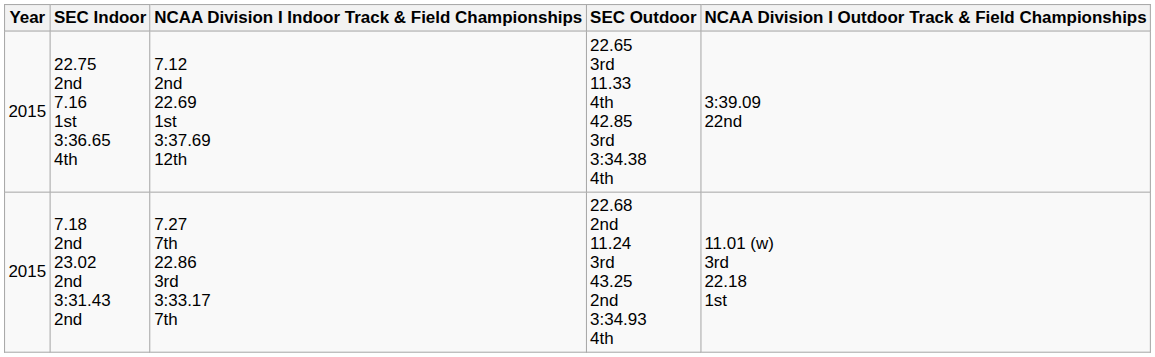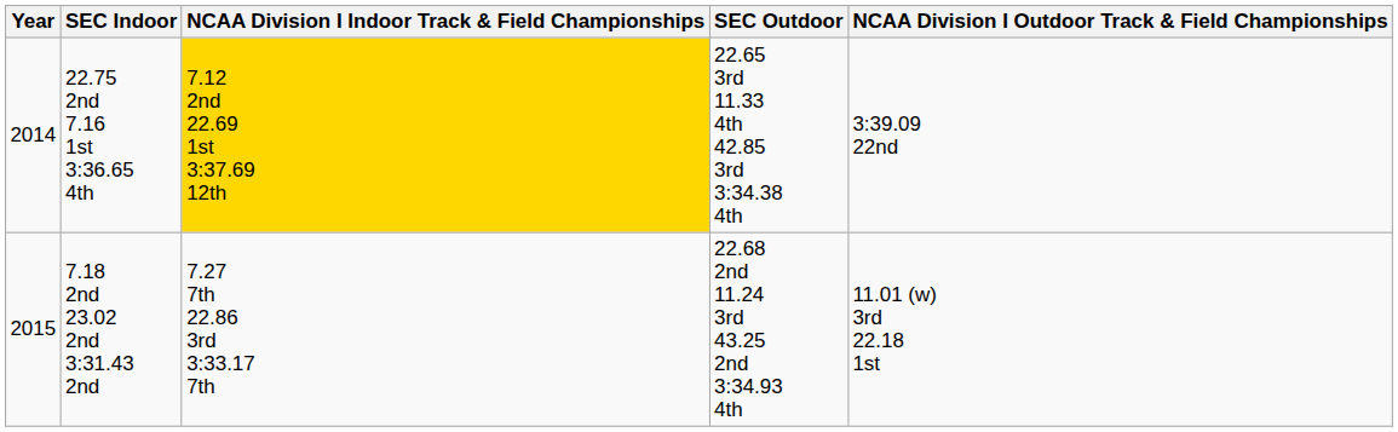 <table class="wikitable sortable">
 <tr>
 <th>Year</th>
 <th>SEC Indoor</th>
 <th>NCAA Division I Indoor Track & Field Championships</th>
 <th>SEC Outdoor</th>
 <th>NCAA Division I Outdoor Track & Field Championships</th>
 </tr>
 <tr>
-<td>2015</td>
+<td>2014</td>
 <td>22.75<br>2nd<br>7.16<br>1st<br>3:36.65<br>4th</td>
-<td>7.12<br>2nd<br>22.69<br>1st<br>3:37.69<br>12th</td>
+<td style="background: gold;">7.12<br>2nd<br>22.69<br>1st<br>3:37.69<br>12th</td>
 <td>22.65<br>3rd<br>11.33<br>4th<br>42.85<br>3rd<br>3:34.38<br>4th</td>
 <td>3:39.09<br>22nd</td>
 </tr>
 <tr>
 <td>2015</td>
 <td>7.18<br>2nd<br>23.02<br>2nd<br>3:31.43<br>2nd</td>
 <td>7.27<br>7th<br>22.86<br>3rd<br>3:33.17<br>7th</td>
 <td>22.68<br>2nd<br>11.24<br>3rd<br>43.25<br>2nd<br>3:34.93<br>4th</td>
 <td>11.01 (w)<br>3rd<br>22.18<br>1st</td>
 </tr>
 </table>
